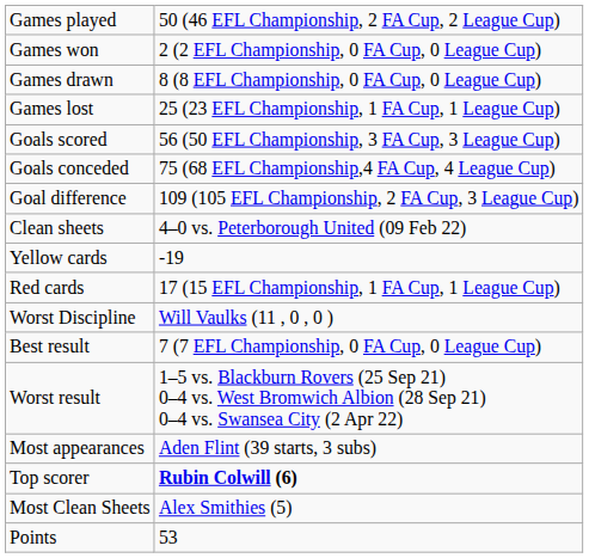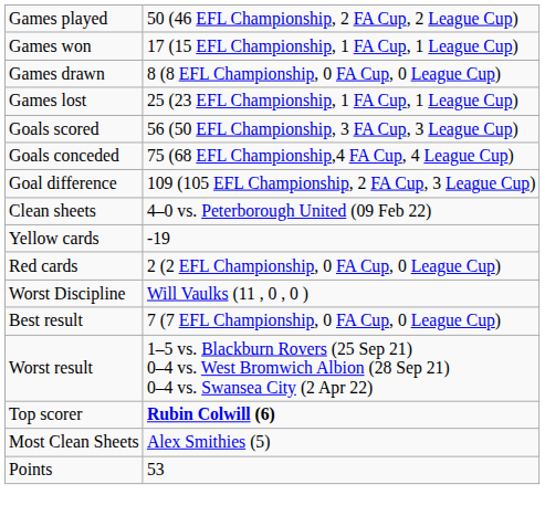 <table class="wikitable">
 <tr>
 <td>Games played</td>
 <td>50 (46 <a href='#'>EFL Championship</a>, 2 <a href='#'>FA Cup</a>, 2 <a href='#'>League Cup</a>)</td>
 </tr>
 <tr>
 <td>Games won</td>
-<td>2 (2 <a href='#'>EFL Championship</a>, 0 <a href='#'>FA Cup</a>, 0 <a href='#'>League Cup</a>)</td>
+<td>17 (15 <a href='#'>EFL Championship</a>, 1 <a href='#'>FA Cup</a>, 1 <a href='#'>League Cup</a>)</td>
 </tr>
 <tr>
 <td>Games drawn</td>
 <td>8 (8 <a href='#'>EFL Championship</a>, 0 <a href='#'>FA Cup</a>, 0 <a href='#'>League Cup</a>)</td>
 </tr>
 <tr>
 <td>Games lost</td>
 <td>25 (23 <a href='#'>EFL Championship</a>, 1 <a href='#'>FA Cup</a>, 1 <a href='#'>League Cup</a>)</td>
 </tr>
 <tr>
 <td>Goals scored</td>
 <td>56 (50 <a href='#'>EFL Championship</a>, 3 <a href='#'>FA Cup</a>, 3 <a href='#'>League Cup</a>)</td>
 </tr>
 <tr>
 <td>Goals conceded</td>
 <td>75 (68 <a href='#'>EFL Championship</a>,4 <a href='#'>FA Cup</a>, 4 <a href='#'>League Cup</a>)</td>
 </tr>
 <tr>
 <td>Goal difference</td>
 <td>109 (105 <a href='#'>EFL Championship</a>, 2 <a href='#'>FA Cup</a>, 3 <a href='#'>League Cup</a>)</td>
 </tr>
 <tr>
 <td>Clean sheets</td>
 <td>4–0 vs. <a href='#'>Peterborough United</a> (09 Feb 22)</td>
 </tr>
 <tr>
 <td>Yellow cards</td>
 <td>-19</td>
 </tr>
 <tr>
 <td>Red cards</td>
-<td>17 (15 <a href='#'>EFL Championship</a>, 1 <a href='#'>FA Cup</a>, 1 <a href='#'>League Cup</a>)</td>
+<td>2 (2 <a href='#'>EFL Championship</a>, 0 <a href='#'>FA Cup</a>, 0 <a href='#'>League Cup</a>)</td>
 </tr>
 <tr>
 <td>Worst Discipline</td>
 <td> <a href='#'>Will Vaulks</a> (11 , 0 , 0 )</td>
 </tr>
 <tr>
 <td>Best result</td>
 <td>7 (7 <a href='#'>EFL Championship</a>, 0 <a href='#'>FA Cup</a>, 0 <a href='#'>League Cup</a>)</td>
 </tr>
 <tr>
 <td>Worst result</td>
 <td>1–5 vs. <a href='#'>Blackburn Rovers</a> (25 Sep 21)<br>0–4 vs. <a href='#'>West Bromwich Albion</a> (28 Sep 21)<br>0–4 vs. <a href='#'>Swansea City</a> (2 Apr 22)</td>
 </tr>
 <tr>
-<td>Most appearances</td>
-<td> <a href='#'>Aden Flint</a> (39 starts, 3 subs)</td>
-</tr>
-<tr>
 <td>Top scorer</td>
 <td><strong> <a href='#'>Rubin Colwill</a> (6)</strong></td>
 </tr>
 <tr>
 <td>Most Clean Sheets</td>
 <td> <a href='#'>Alex Smithies</a> (5)</td>
 </tr>
 <tr>
 <td>Points</td>
 <td>53</td>
 </tr>
 </table>
